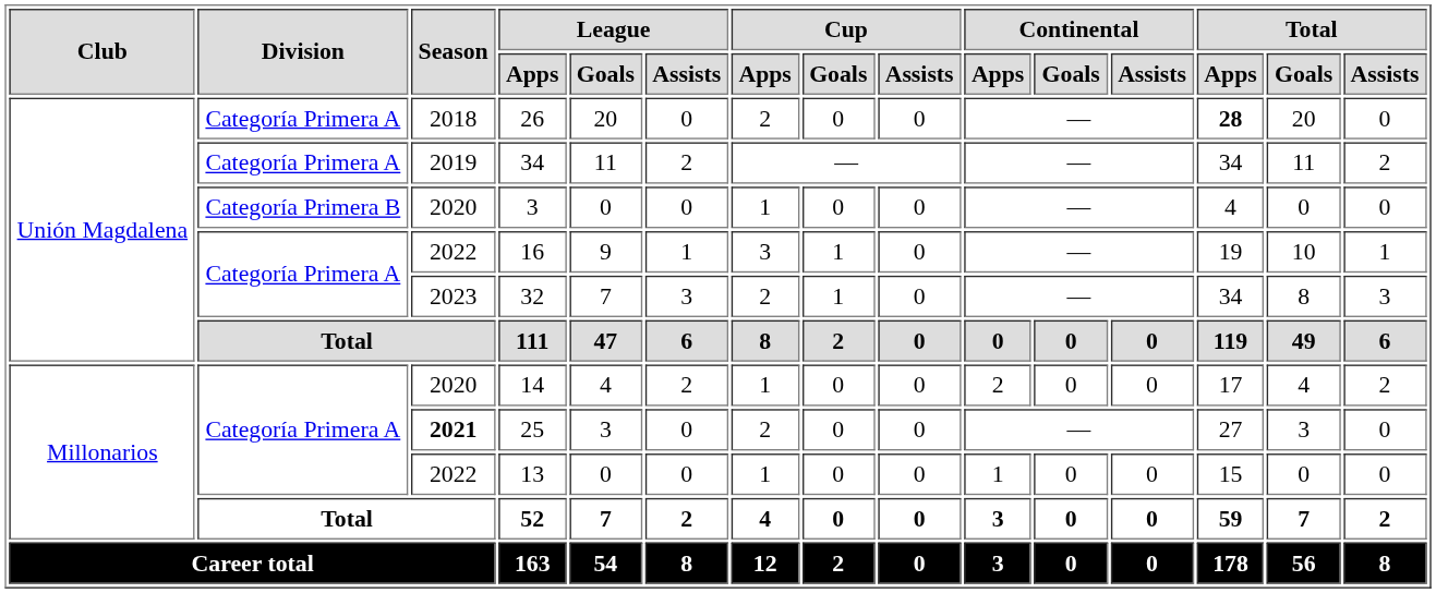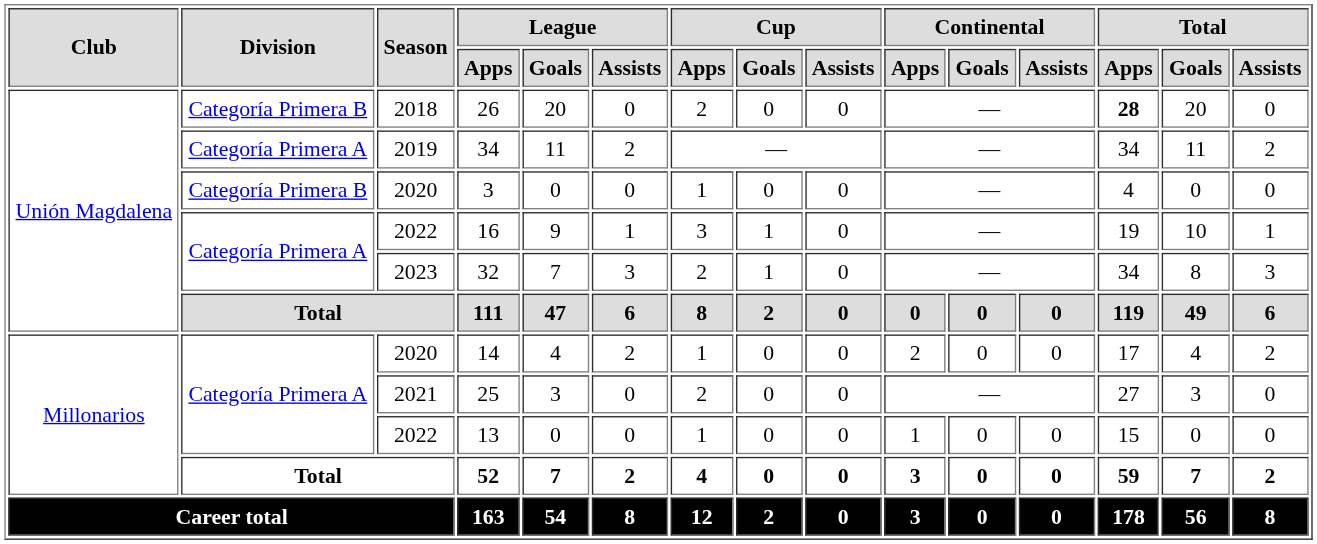 <table style="text-align: center;" border=1 align=center cellpadding=4 cellspacing=2 style="background: #F9F9F9; font-size: 95%; border: 1px #aaaaaa solid; border-collapse: collapse; clear:center">
 <tr style="background:#DDDDDD">
 <th rowspan="2">Club</th>
 <th rowspan="2">Division</th>
 <th rowspan="2">Season</th>
 <th colspan="3">League</th>
 <th colspan="3">Cup</th>
 <th colspan="3">Continental</th>
 <th colspan="3">Total</th>
 </tr>
 <tr style="background:#DDDDDD">
 <th>Apps</th>
 <th>Goals</th>
 <th>Assists</th>
 <th>Apps</th>
 <th>Goals</th>
 <th>Assists</th>
 <th>Apps</th>
 <th>Goals</th>
 <th>Assists</th>
 <th>Apps</th>
 <th>Goals</th>
 <th>Assists</th>
 </tr>
 <tr style="text-align: center;">
 <td rowspan="6" valign="center"><a href='#'>Unión Magdalena</a></td>
-<td valign="center"><a href='#'>Categoría Primera A</a></td>
+<td valign="center"><a href='#'>Categoría Primera B</a></td>
 <td>2018</td>
 <td>26</td>
 <td>20</td>
 <td>0</td>
 <td>2</td>
 <td>0</td>
 <td>0</td>
 <td colspan="3">—</td>
 <td><strong>28</strong></td>
 <td>20</td>
 <td>0</td>
 </tr>
 <tr style="text-align: center;">
 <td valign="center"><a href='#'>Categoría Primera A</a></td>
 <td>2019</td>
 <td>34</td>
 <td>11</td>
 <td>2</td>
 <td colspan="3">—</td>
 <td colspan="3">—</td>
 <td>34</td>
 <td>11</td>
 <td>2</td>
 </tr>
 <tr style="text-align: center;">
 <td valign="center"><a href='#'>Categoría Primera B</a></td>
 <td>2020</td>
 <td>3</td>
 <td>0</td>
 <td>0</td>
 <td>1</td>
 <td>0</td>
 <td>0</td>
 <td colspan="3">—</td>
 <td>4</td>
 <td>0</td>
 <td>0</td>
 </tr>
 <tr style="text-align: center;">
 <td rowspan="2" valign="center"><a href='#'>Categoría Primera A</a></td>
 <td>2022</td>
 <td>16</td>
 <td>9</td>
 <td>1</td>
 <td>3</td>
 <td>1</td>
 <td>0</td>
 <td colspan="3">—</td>
 <td>19</td>
 <td>10</td>
 <td>1</td>
 </tr>
 <tr style="text-align: center;">
 <td>2023</td>
 <td>32</td>
 <td>7</td>
 <td>3</td>
 <td>2</td>
 <td>1</td>
 <td>0</td>
 <td colspan="3">—</td>
 <td>34</td>
 <td>8</td>
 <td>3</td>
 </tr>
 <tr style="background:#DDDDDD">
 <th colspan="2">Total</th>
 <th>111</th>
 <th>47</th>
 <th>6</th>
 <th>8</th>
 <th>2</th>
 <th>0</th>
 <th>0</th>
 <th>0</th>
 <th>0</th>
 <th>119</th>
 <th>49</th>
 <th>6</th>
 </tr>
 <tr style="text-align: center;">
 <td rowspan="4" valign=center><a href='#'>Millonarios</a></td>
 <td rowspan="3" valign="center"><a href='#'>Categoría Primera A</a></td>
 <td>2020</td>
 <td>14</td>
 <td>4</td>
 <td>2</td>
 <td>1</td>
 <td>0</td>
 <td>0</td>
 <td>2</td>
 <td>0</td>
 <td>0</td>
 <td>17</td>
 <td>4</td>
 <td>2</td>
 </tr>
 <tr style="text-align: center;">
-<td><strong>2021</strong></td>
+<td>2021</td>
 <td>25</td>
 <td>3</td>
 <td>0</td>
 <td>2</td>
 <td>0</td>
 <td>0</td>
 <td colspan="3">—</td>
 <td>27</td>
 <td>3</td>
 <td>0</td>
 </tr>
 <tr style="text-align: center;">
 <td>2022</td>
 <td>13</td>
 <td>0</td>
 <td>0</td>
 <td>1</td>
 <td>0</td>
 <td>0</td>
 <td>1</td>
 <td>0</td>
 <td>0</td>
 <td>15</td>
 <td>0</td>
 <td>0</td>
 </tr>
 <tr style="text-align: center;" style="background:#DDDDDD">
 <th colspan="2">Total</th>
 <th>52</th>
 <th>7</th>
 <th>2</th>
 <th>4</th>
 <th>0</th>
 <th>0</th>
 <th>3</th>
 <th>0</th>
 <th>0</th>
 <th>59</th>
 <th>7</th>
 <th>2</th>
 </tr>
 <tr align=center bgcolor=000000 style="color: white;">
 <th colspan="3" valign="center">Career total</th>
 <th>163</th>
 <th>54</th>
 <th>8</th>
 <th>12</th>
 <th>2</th>
 <th>0</th>
 <th>3</th>
 <th>0</th>
 <th>0</th>
 <th>178</th>
 <th>56</th>
 <th>8</th>
 </tr>
 </table>
